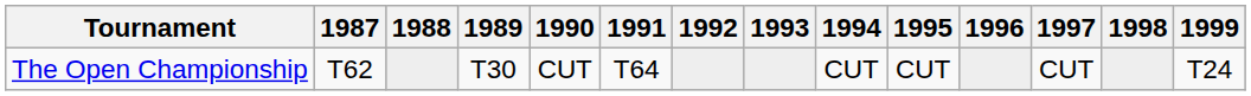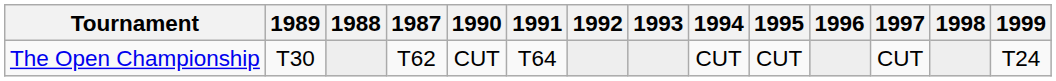 <table class="wikitable" style="font-size:95%;text-align:center;">
 <tr>
 <th>Tournament</th>
+<th>1989</th>
+<th>1988</th>
 <th>1987</th>
-<th>1988</th>
-<th>1989</th>
 <th>1990</th>
 <th>1991</th>
 <th>1992</th>
 <th>1993</th>
 <th>1994</th>
 <th>1995</th>
 <th>1996</th>
 <th>1997</th>
 <th>1998</th>
 <th>1999</th>
 </tr>
 <tr>
 <td align=left><a href='#'>The Open Championship</a></td>
+<td>T30</td>
+<td style="background:#eeeeee;"></td>
 <td>T62</td>
-<td style="background:#eeeeee;"></td>
-<td>T30</td>
 <td>CUT</td>
 <td>T64</td>
 <td style="background:#eeeeee;"></td>
 <td style="background:#eeeeee;"></td>
 <td>CUT</td>
 <td>CUT</td>
 <td style="background:#eeeeee;"></td>
 <td>CUT</td>
 <td style="background:#eeeeee;"></td>
 <td>T24</td>
 </tr>
 </table>
